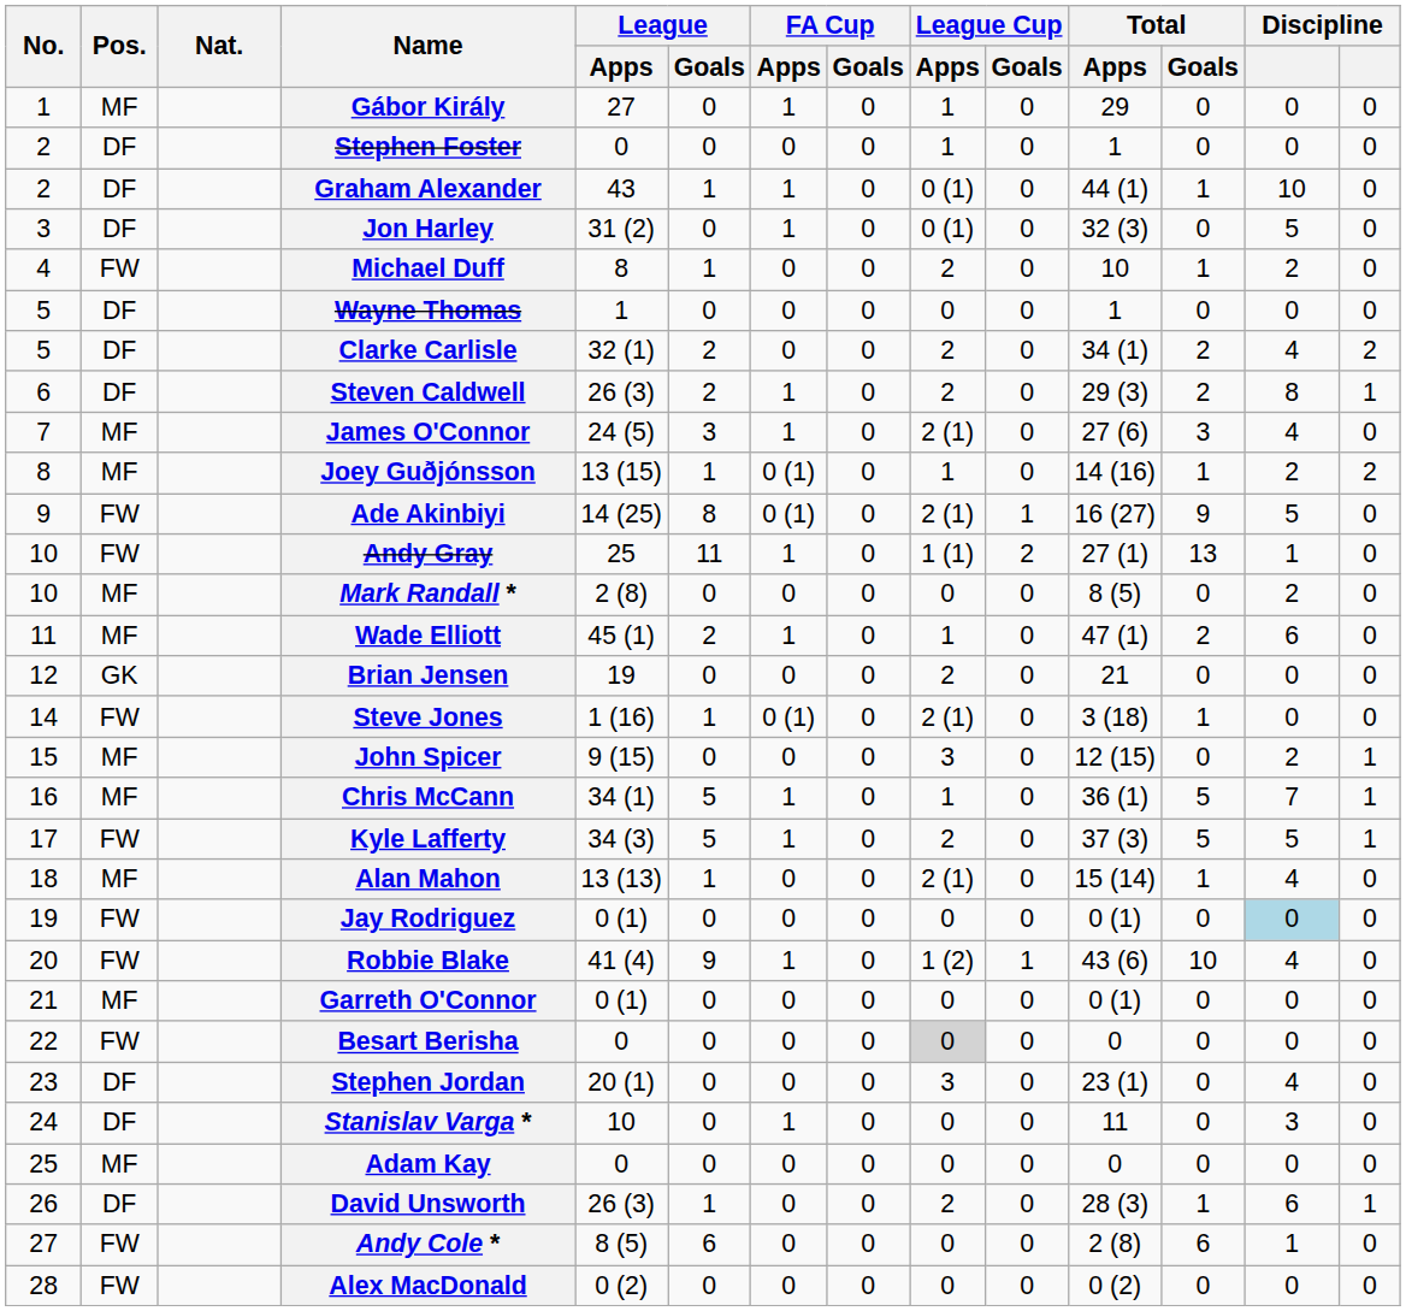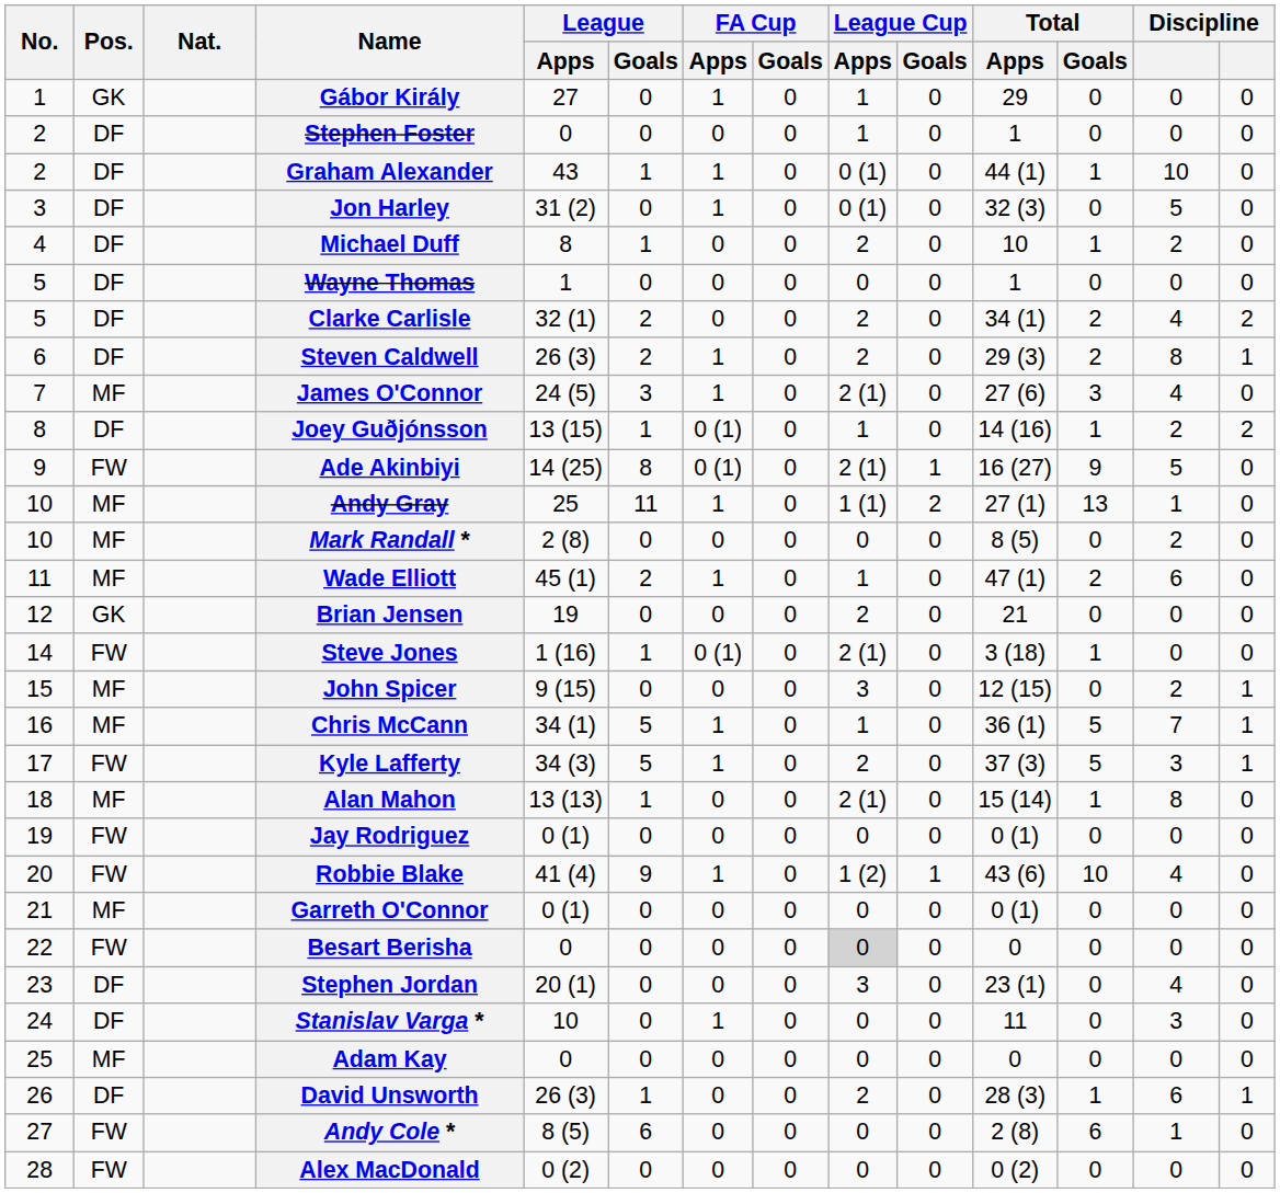 <table class="wikitable plainrowheaders" style="text-align:center">
 <tr>
 <th rowspan="2" width="40">No.</th>
 <th rowspan="2" width="40">Pos.</th>
 <th rowspan="2" width="70">Nat.</th>
 <th rowspan="2" width="176" scope="col">Name</th>
 <th colspan="2" width="90"><a href='#'>League</a></th>
 <th colspan="2" width="90"><a href='#'>FA Cup</a></th>
 <th colspan="2" width="90"><a href='#'>League Cup</a></th>
 <th colspan="2" width="90">Total</th>
 <th colspan="2" width="90">Discipline</th>
 </tr>
 <tr>
 <th scope="col">Apps</th>
 <th scope="col">Goals</th>
 <th scope="col">Apps</th>
 <th scope="col">Goals</th>
 <th scope="col">Apps</th>
 <th scope="col">Goals</th>
 <th scope="col">Apps</th>
 <th scope="col">Goals</th>
 <th scope="col"></th>
 <th scope="col"></th>
 </tr>
 <tr>
 <td>1</td>
-<td>MF</td>
+<td>GK</td>
 <td align="left"></td>
 <th scope="row"><a href='#'>Gábor Király</a></th>
 <td>27</td>
 <td>0</td>
 <td>1</td>
 <td>0</td>
 <td>1</td>
 <td>0</td>
 <td>29</td>
 <td>0</td>
 <td>0</td>
 <td>0</td>
 </tr>
 <tr>
 <td>2</td>
 <td>DF</td>
 <td align="left"></td>
 <th scope="row"><s><a href='#'>Stephen Foster</a></s> </th>
 <td>0</td>
 <td>0</td>
 <td>0</td>
 <td>0</td>
 <td>1</td>
 <td>0</td>
 <td>1</td>
 <td>0</td>
 <td>0</td>
 <td>0</td>
 </tr>
 <tr>
 <td>2</td>
 <td>DF</td>
 <td align="left"></td>
 <th scope="row"><a href='#'>Graham Alexander</a></th>
 <td>43</td>
 <td>1</td>
 <td>1</td>
 <td>0</td>
 <td>0 (1)</td>
 <td>0</td>
 <td>44 (1)</td>
 <td>1</td>
 <td>10</td>
 <td>0</td>
 </tr>
 <tr>
 <td>3</td>
 <td>DF</td>
 <td align="left"></td>
 <th scope="row"><a href='#'>Jon Harley</a></th>
 <td>31 (2)</td>
 <td>0</td>
 <td>1</td>
 <td>0</td>
 <td>0 (1)</td>
 <td>0</td>
 <td>32 (3)</td>
 <td>0</td>
 <td>5</td>
 <td>0</td>
 </tr>
 <tr>
 <td>4</td>
-<td>FW</td>
+<td>DF</td>
 <td align="left"></td>
 <th scope="row"><a href='#'>Michael Duff</a></th>
 <td>8</td>
 <td>1</td>
 <td>0</td>
 <td>0</td>
 <td>2</td>
 <td>0</td>
 <td>10</td>
 <td>1</td>
 <td>2</td>
 <td>0</td>
 </tr>
 <tr>
 <td>5</td>
 <td>DF</td>
 <td align="left"></td>
 <th scope="row"><s><a href='#'>Wayne Thomas</a></s> </th>
 <td>1</td>
 <td>0</td>
 <td>0</td>
 <td>0</td>
 <td>0</td>
 <td>0</td>
 <td>1</td>
 <td>0</td>
 <td>0</td>
 <td>0</td>
 </tr>
 <tr>
 <td>5</td>
 <td>DF</td>
 <td align="left"></td>
 <th scope="row"><a href='#'>Clarke Carlisle</a></th>
 <td>32 (1)</td>
 <td>2</td>
 <td>0</td>
 <td>0</td>
 <td>2</td>
 <td>0</td>
 <td>34 (1)</td>
 <td>2</td>
 <td>4</td>
 <td>2</td>
 </tr>
 <tr>
 <td>6</td>
 <td>DF</td>
 <td align="left"></td>
 <th scope="row"><a href='#'>Steven Caldwell</a></th>
 <td>26 (3)</td>
 <td>2</td>
 <td>1</td>
 <td>0</td>
 <td>2</td>
 <td>0</td>
 <td>29 (3)</td>
 <td>2</td>
 <td>8</td>
 <td>1</td>
 </tr>
 <tr>
 <td>7</td>
 <td>MF</td>
 <td align="left"></td>
 <th scope="row"><a href='#'>James O'Connor</a></th>
 <td>24 (5)</td>
 <td>3</td>
 <td>1</td>
 <td>0</td>
 <td>2 (1)</td>
 <td>0</td>
 <td>27 (6)</td>
 <td>3</td>
 <td>4</td>
 <td>0</td>
 </tr>
 <tr>
 <td>8</td>
-<td>MF</td>
+<td>DF</td>
 <td align="left"></td>
 <th scope="row"><a href='#'>Joey Guðjónsson</a></th>
 <td>13 (15)</td>
 <td>1</td>
 <td>0 (1)</td>
 <td>0</td>
 <td>1</td>
 <td>0</td>
 <td>14 (16)</td>
 <td>1</td>
 <td>2</td>
 <td>2</td>
 </tr>
 <tr>
 <td>9</td>
 <td>FW</td>
 <td align="left"></td>
 <th scope="row"><a href='#'>Ade Akinbiyi</a></th>
 <td>14 (25)</td>
 <td>8</td>
 <td>0 (1)</td>
 <td>0</td>
 <td>2 (1)</td>
 <td>1</td>
 <td>16 (27)</td>
 <td>9</td>
 <td>5</td>
 <td>0</td>
 </tr>
 <tr>
 <td>10</td>
-<td>FW</td>
+<td>MF</td>
 <td align="left"></td>
 <th scope="row"><s><a href='#'>Andy Gray</a></s> </th>
 <td>25</td>
 <td>11</td>
 <td>1</td>
 <td>0</td>
 <td>1 (1)</td>
 <td>2</td>
 <td>27 (1)</td>
 <td>13</td>
 <td>1</td>
 <td>0</td>
 </tr>
 <tr>
 <td>10</td>
 <td>MF</td>
 <td align="left"></td>
 <th scope="row"><em><a href='#'>Mark Randall</a></em> *</th>
 <td>2 (8)</td>
 <td>0</td>
 <td>0</td>
 <td>0</td>
 <td>0</td>
 <td>0</td>
 <td>8 (5)</td>
 <td>0</td>
 <td>2</td>
 <td>0</td>
 </tr>
 <tr>
 <td>11</td>
 <td>MF</td>
 <td align="left"></td>
 <th scope="row"><a href='#'>Wade Elliott</a></th>
 <td>45 (1)</td>
 <td>2</td>
 <td>1</td>
 <td>0</td>
 <td>1</td>
 <td>0</td>
 <td>47 (1)</td>
 <td>2</td>
 <td>6</td>
 <td>0</td>
 </tr>
 <tr>
 <td>12</td>
 <td>GK</td>
 <td align="left"></td>
 <th scope="row"><a href='#'>Brian Jensen</a></th>
 <td>19</td>
 <td>0</td>
 <td>0</td>
 <td>0</td>
 <td>2</td>
 <td>0</td>
 <td>21</td>
 <td>0</td>
 <td>0</td>
 <td>0</td>
 </tr>
 <tr>
 <td>14</td>
 <td>FW</td>
 <td align="left"></td>
 <th scope="row"><a href='#'>Steve Jones</a></th>
 <td>1 (16)</td>
 <td>1</td>
 <td>0 (1)</td>
 <td>0</td>
 <td>2 (1)</td>
 <td>0</td>
 <td>3 (18)</td>
 <td>1</td>
 <td>0</td>
 <td>0</td>
 </tr>
 <tr>
 <td>15</td>
 <td>MF</td>
 <td align="left"></td>
 <th scope="row"><a href='#'>John Spicer</a></th>
 <td>9 (15)</td>
 <td>0</td>
 <td>0</td>
 <td>0</td>
 <td>3</td>
 <td>0</td>
 <td>12 (15)</td>
 <td>0</td>
 <td>2</td>
 <td>1</td>
 </tr>
 <tr>
 <td>16</td>
 <td>MF</td>
 <td align="left"></td>
 <th scope="row"><a href='#'>Chris McCann</a></th>
 <td>34 (1)</td>
 <td>5</td>
 <td>1</td>
 <td>0</td>
 <td>1</td>
 <td>0</td>
 <td>36 (1)</td>
 <td>5</td>
 <td>7</td>
 <td>1</td>
 </tr>
 <tr>
 <td>17</td>
 <td>FW</td>
 <td align="left"></td>
 <th scope="row"><a href='#'>Kyle Lafferty</a></th>
 <td>34 (3)</td>
 <td>5</td>
 <td>1</td>
 <td>0</td>
 <td>2</td>
 <td>0</td>
 <td>37 (3)</td>
 <td>5</td>
-<td>5</td>
+<td>3</td>
 <td>1</td>
 </tr>
 <tr>
 <td>18</td>
 <td>MF</td>
 <td align="left"></td>
 <th scope="row"><a href='#'>Alan Mahon</a></th>
 <td>13 (13)</td>
 <td>1</td>
 <td>0</td>
 <td>0</td>
 <td>2 (1)</td>
 <td>0</td>
 <td>15 (14)</td>
 <td>1</td>
-<td>4</td>
+<td>8</td>
 <td>0</td>
 </tr>
 <tr>
 <td>19</td>
 <td>FW</td>
 <td align="left"></td>
 <th scope="row"><a href='#'>Jay Rodriguez</a></th>
 <td>0 (1)</td>
 <td>0</td>
 <td>0</td>
 <td>0</td>
 <td>0</td>
 <td>0</td>
 <td>0 (1)</td>
 <td>0</td>
-<td style="background: lightblue;">0</td>
+<td>0</td>
 <td>0</td>
 </tr>
 <tr>
 <td>20</td>
 <td>FW</td>
 <td align="left"></td>
 <th scope="row"><a href='#'>Robbie Blake</a></th>
 <td>41 (4)</td>
 <td>9</td>
 <td>1</td>
 <td>0</td>
 <td>1 (2)</td>
 <td>1</td>
 <td>43 (6)</td>
 <td>10</td>
 <td>4</td>
 <td>0</td>
 </tr>
 <tr>
 <td>21</td>
 <td>MF</td>
 <td align="left"></td>
 <th scope="row"><a href='#'>Garreth O'Connor</a></th>
 <td>0 (1)</td>
 <td>0</td>
 <td>0</td>
 <td>0</td>
 <td>0</td>
 <td>0</td>
 <td>0 (1)</td>
 <td>0</td>
 <td>0</td>
 <td>0</td>
 </tr>
 <tr>
 <td>22</td>
 <td>FW</td>
 <td align="left"></td>
 <th scope="row"><a href='#'>Besart Berisha</a></th>
 <td>0</td>
 <td>0</td>
 <td>0</td>
 <td>0</td>
 <td style="background: lightgrey;">0</td>
 <td>0</td>
 <td>0</td>
 <td>0</td>
 <td>0</td>
 <td>0</td>
 </tr>
 <tr>
 <td>23</td>
 <td>DF</td>
 <td align="left"></td>
 <th scope="row"><a href='#'>Stephen Jordan</a></th>
 <td>20 (1)</td>
 <td>0</td>
 <td>0</td>
 <td>0</td>
 <td>3</td>
 <td>0</td>
 <td>23 (1)</td>
 <td>0</td>
 <td>4</td>
 <td>0</td>
 </tr>
 <tr>
 <td>24</td>
 <td>DF</td>
 <td align="left"></td>
 <th scope="row"><em><a href='#'>Stanislav Varga</a></em> *</th>
 <td>10</td>
 <td>0</td>
 <td>1</td>
 <td>0</td>
 <td>0</td>
 <td>0</td>
 <td>11</td>
 <td>0</td>
 <td>3</td>
 <td>0</td>
 </tr>
 <tr>
 <td>25</td>
 <td>MF</td>
 <td align="left"></td>
 <th scope="row"><a href='#'>Adam Kay</a></th>
 <td>0</td>
 <td>0</td>
 <td>0</td>
 <td>0</td>
 <td>0</td>
 <td>0</td>
 <td>0</td>
 <td>0</td>
 <td>0</td>
 <td>0</td>
 </tr>
 <tr>
 <td>26</td>
 <td>DF</td>
 <td align="left"></td>
 <th scope="row"><a href='#'>David Unsworth</a></th>
 <td>26 (3)</td>
 <td>1</td>
 <td>0</td>
 <td>0</td>
 <td>2</td>
 <td>0</td>
 <td>28 (3)</td>
 <td>1</td>
 <td>6</td>
 <td>1</td>
 </tr>
 <tr>
 <td>27</td>
 <td>FW</td>
 <td align="left"></td>
 <th scope="row"><em><a href='#'>Andy Cole</a></em> *</th>
 <td>8 (5)</td>
 <td>6</td>
 <td>0</td>
 <td>0</td>
 <td>0</td>
 <td>0</td>
 <td>2 (8)</td>
 <td>6</td>
 <td>1</td>
 <td>0</td>
 </tr>
 <tr>
 <td>28</td>
 <td>FW</td>
 <td align="left"></td>
 <th scope="row"><a href='#'>Alex MacDonald</a></th>
 <td>0 (2)</td>
 <td>0</td>
 <td>0</td>
 <td>0</td>
 <td>0</td>
 <td>0</td>
 <td>0 (2)</td>
 <td>0</td>
 <td>0</td>
 <td>0</td>
 </tr>
 </table>
